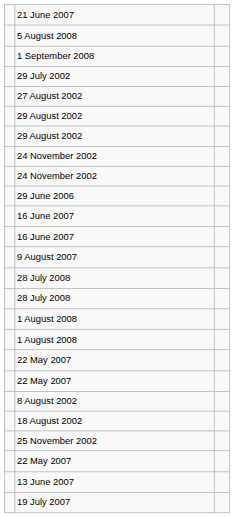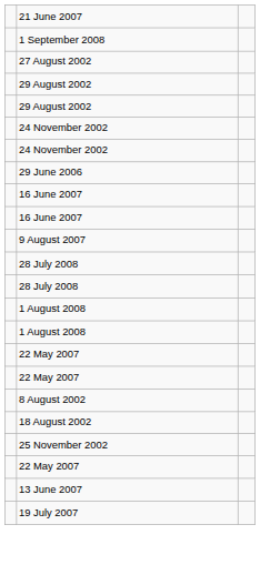 <table class="wikitable" style="font-size: 89%; float: left; width: 24em; margin-right: 1em; line-height: 1.65em">
 <tr>
 <td></td>
 <td>21 June 2007</td>
 <td><small></small> </td>
 </tr>
 <tr>
 <td></td>
-<td>5 August 2008</td>
-<td><small></small> </td>
-</tr>
-<tr>
-<td></td>
 <td>1 September 2008</td>
 <td><small></small> </td>
-</tr>
-<tr>
-<td></td>
-<td>29 July 2002</td>
-<td><small></small></td>
 </tr>
 <tr>
 <td></td>
 <td>27 August 2002</td>
 <td><small></small></td>
 </tr>
 <tr>
 <td></td>
 <td>29 August 2002</td>
 <td><small></small></td>
 </tr>
 <tr>
 <td></td>
 <td>29 August 2002</td>
 <td><small></small></td>
 </tr>
 <tr>
 <td></td>
 <td>24 November 2002</td>
 <td><small></small></td>
 </tr>
 <tr>
 <td></td>
 <td>24 November 2002</td>
 <td><small></small></td>
 </tr>
 <tr>
 <td></td>
 <td>29 June 2006</td>
 <td><small></small></td>
 </tr>
 <tr>
 <td></td>
 <td>16 June 2007</td>
 <td><small></small> </td>
 </tr>
 <tr>
 <td></td>
 <td>16 June 2007</td>
 <td><small></small> </td>
 </tr>
 <tr>
 <td></td>
 <td>9 August 2007</td>
 <td><small></small> </td>
 </tr>
 <tr>
 <td></td>
 <td>28 July 2008</td>
 <td><small></small> </td>
 </tr>
 <tr>
 <td></td>
 <td>28 July 2008</td>
 <td><small></small> </td>
 </tr>
 <tr>
 <td></td>
 <td>1 August 2008</td>
 <td><small></small> </td>
 </tr>
 <tr>
 <td></td>
 <td>1 August 2008</td>
 <td><small></small> </td>
 </tr>
 <tr>
 <td></td>
 <td>22 May 2007</td>
 <td><small></small> </td>
 </tr>
 <tr>
 <td></td>
 <td>22 May 2007</td>
 <td><small></small> </td>
 </tr>
 <tr>
 <td></td>
 <td>8 August 2002</td>
 <td><small></small></td>
 </tr>
 <tr>
 <td></td>
 <td>18 August 2002</td>
 <td><small></small></td>
 </tr>
 <tr>
 <td></td>
 <td>25 November 2002</td>
 <td><small></small></td>
 </tr>
 <tr>
 <td></td>
 <td>22 May 2007</td>
 <td><small></small> </td>
 </tr>
 <tr>
 <td></td>
 <td>13 June 2007</td>
 <td><small></small> </td>
 </tr>
 <tr>
 <td></td>
 <td>19 July 2007</td>
 <td><small></small> </td>
 </tr>
 </table>
